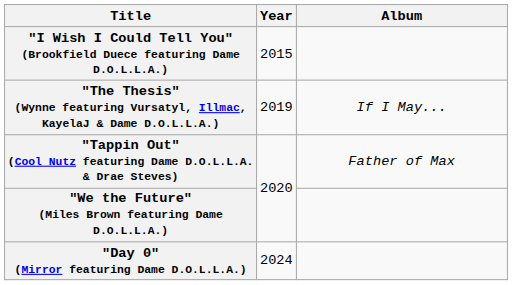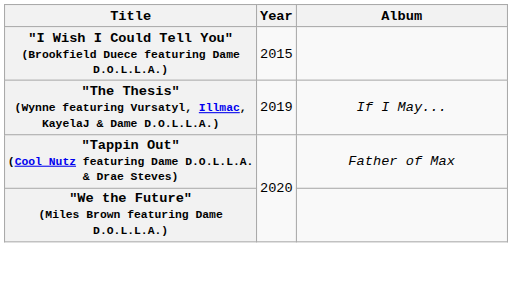 <table class="wikitable plainrowheaders" style="text-align:center;">
 <tr>
 <th scope="col" style="width:18em;">Title</th>
 <th scope="col">Year</th>
 <th scope="col" style="width:15em;">Album</th>
 </tr>
 <tr>
 <th scope="row">"I Wish I Could Tell You"<br><small>(Brookfield Duece featuring Dame D.O.L.L.A.)</small></th>
 <td>2015</td>
 <td></td>
 </tr>
 <tr>
 <th scope="row">"The Thesis"<br><small>(Wynne featuring Vursatyl, <a href='#'>Illmac</a>, KayelaJ & Dame D.O.L.L.A.)</small></th>
 <td>2019</td>
 <td><em>If I May...</em></td>
 </tr>
 <tr>
 <th scope="row">"Tappin Out"<br><small>(<a href='#'>Cool Nutz</a> featuring Dame D.O.L.L.A. & Drae Steves)</small></th>
 <td rowspan="2">2020</td>
 <td><em>Father of Max</em></td>
 </tr>
 <tr>
 <th scope="row">"We the Future"<br><small>(Miles Brown featuring Dame D.O.L.L.A.)</small></th>
 <td></td>
 </tr>
-<tr>
-<th scope="row">"Day 0"<br><small>(<a href='#'>Mirror</a> featuring Dame D.O.L.L.A.)</small></th>
-<td>2024</td>
-<td></td>
-</tr>
 </table>
